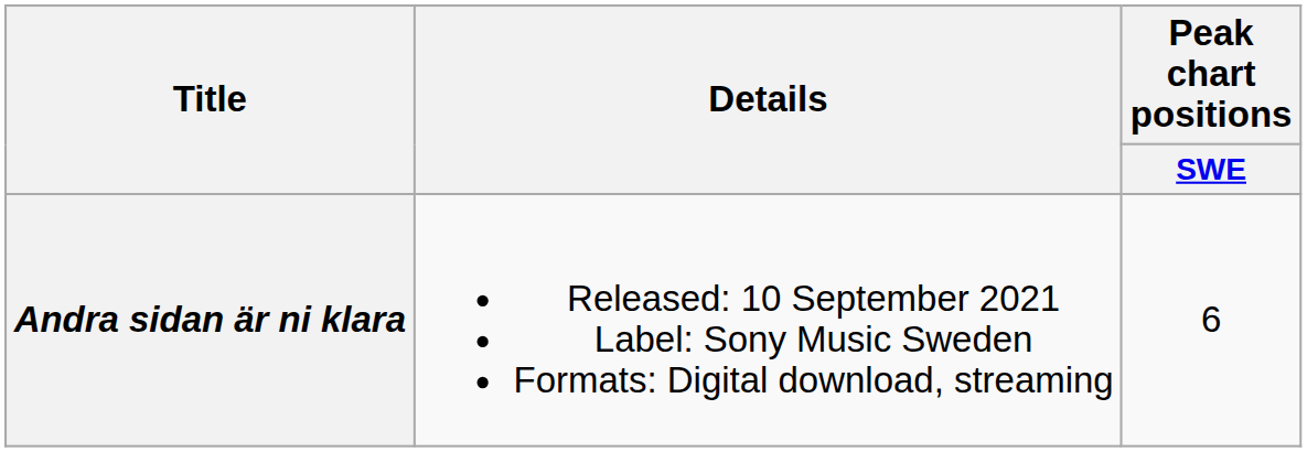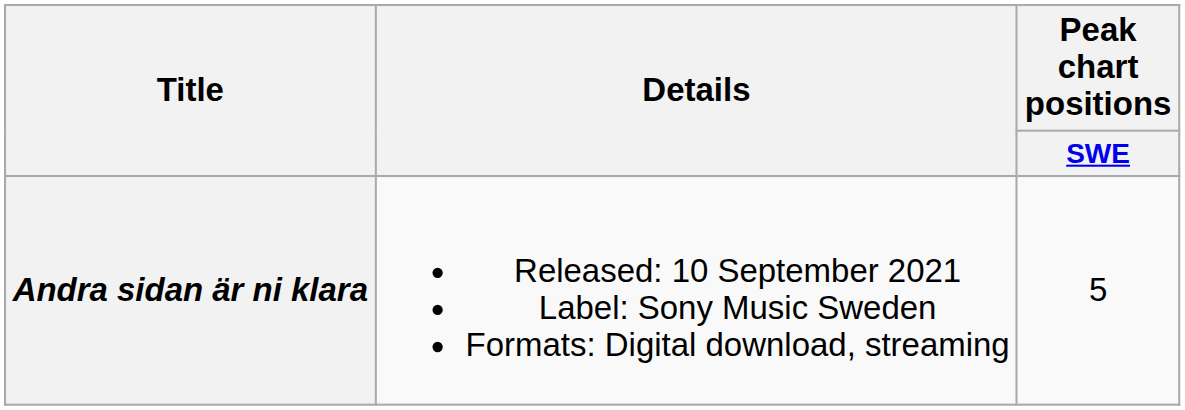 <table class="wikitable plainrowheaders" style="text-align:center;">
 <tr>
 <th scope="col" rowspan="2">Title</th>
 <th scope="col" rowspan="2">Details</th>
 <th colspan="1">Peak chart positions</th>
 </tr>
 <tr>
 <th scope="col" style="width:3em;font-size:85%;"><a href='#'>SWE</a><br></th>
 </tr>
 <tr>
 <th scope="row"><em>Andra sidan är ni klara</em></th>
 <td><br><ul><li>Released: 10 September 2021</li><li>Label: Sony Music Sweden</li><li>Formats: Digital download, streaming</li></ul></td>
-<td>6<br></td>
+<td>5<br></td>
 </tr>
 </table>
